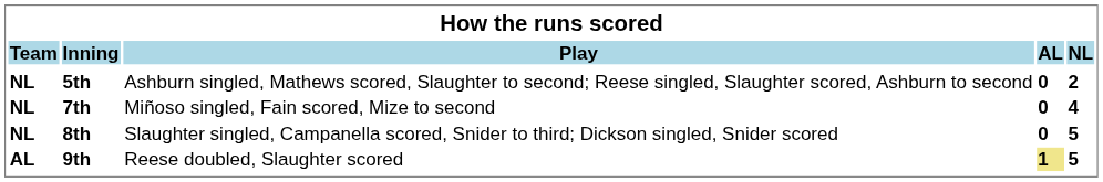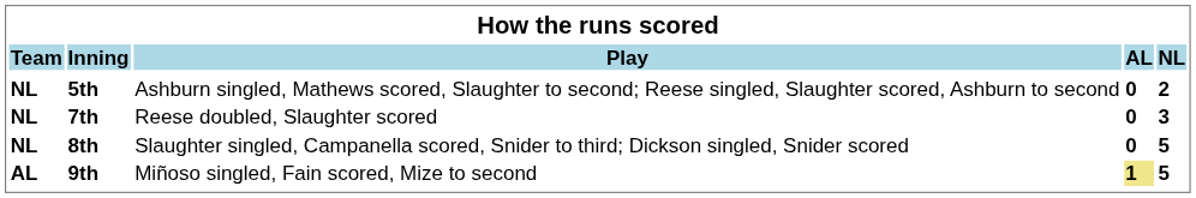 <table cellpadding="1" style="width:auto;font-size: 90%; border: 1px solid gray;">
 <tr align="center" style="font-size: larger;">
 <th colspan=6>How the runs scored</th>
 </tr>
 <tr style="background:lightblue;">
 <th>Team</th>
 <th>Inning</th>
 <th>Play</th>
 <th>AL</th>
 <th>NL</th>
 </tr>
 <tr align="center" style="vertical-align: middle;" style="background:lightblue;">
 </tr>
 <tr>
 <td><strong>NL</strong></td>
 <td><strong>5th</strong></td>
 <td>Ashburn singled, Mathews scored, Slaughter to second; Reese singled, Slaughter scored, Ashburn to second</td>
 <td><strong>0</strong></td>
 <td><strong>2</strong></td>
 </tr>
 <tr>
 <td><strong>NL</strong></td>
 <td><strong>7th</strong></td>
-<td>Miñoso singled, Fain scored, Mize to second</td>
+<td>Reese doubled, Slaughter scored</td>
 <td><strong>0</strong></td>
-<td><strong>4</strong></td>
+<td><strong>3</strong></td>
 </tr>
 <tr>
 <td><strong>NL</strong></td>
 <td><strong>8th</strong></td>
 <td>Slaughter singled, Campanella scored, Snider to third; Dickson singled, Snider scored</td>
 <td><strong>0</strong></td>
 <td><strong>5</strong></td>
 </tr>
 <tr>
 <td><strong>AL</strong></td>
 <td><strong>9th</strong></td>
-<td>Reese doubled, Slaughter scored</td>
+<td>Miñoso singled, Fain scored, Mize to second</td>
 <td style="background: khaki;"><strong>1</strong></td>
 <td><strong>5</strong></td>
 </tr>
 <tr>
 </tr>
 </table>
